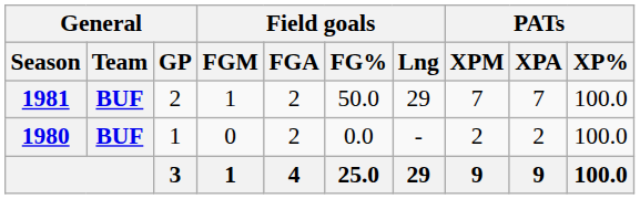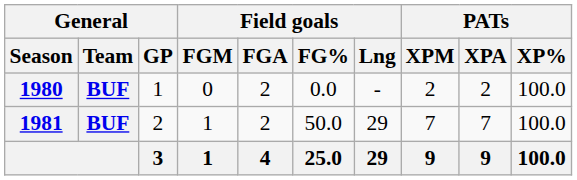 <table class="wikitable" style="text-align:center;">
 <tr>
 <th colspan="3">General</th>
 <th colspan="4">Field goals</th>
 <th colspan="3">PATs</th>
 </tr>
 <tr>
 <th>Season</th>
 <th>Team</th>
 <th>GP</th>
 <th>FGM</th>
 <th>FGA</th>
 <th>FG%</th>
 <th>Lng</th>
 <th>XPM</th>
 <th>XPA</th>
 <th>XP%</th>
 </tr>
 <tr>
+<th><a href='#'>1980</a></th>
+<th><a href='#'>BUF</a></th>
+<td>1</td>
+<td>0</td>
+<td>2</td>
+<td>0.0</td>
+<td>-</td>
+<td>2</td>
+<td>2</td>
+<td>100.0</td>
+</tr>
+<tr>
 <th><a href='#'>1981</a></th>
 <th><a href='#'>BUF</a></th>
 <td>2</td>
 <td>1</td>
 <td>2</td>
 <td>50.0</td>
 <td>29</td>
 <td>7</td>
 <td>7</td>
-<td>100.0</td>
-</tr>
-<tr>
-<th><a href='#'>1980</a></th>
-<th><a href='#'>BUF</a></th>
-<td>1</td>
-<td>0</td>
-<td>2</td>
-<td>0.0</td>
-<td>-</td>
-<td>2</td>
-<td>2</td>
 <td>100.0</td>
 </tr>
 <tr>
 <th colspan="2"></th>
 <th>3</th>
 <th>1</th>
 <th>4</th>
 <th>25.0</th>
 <th>29</th>
 <th>9</th>
 <th>9</th>
 <th>100.0</th>
 </tr>
 </table>
